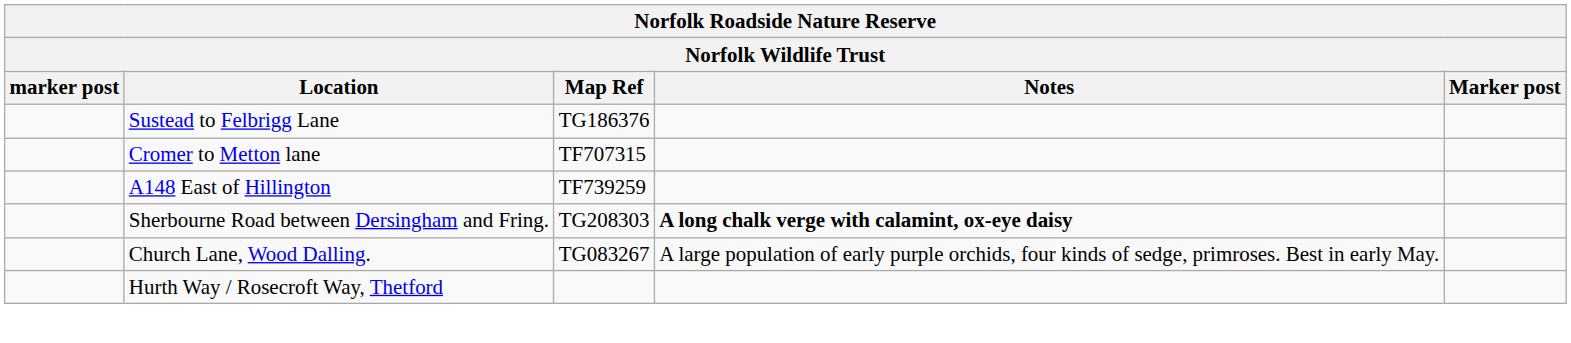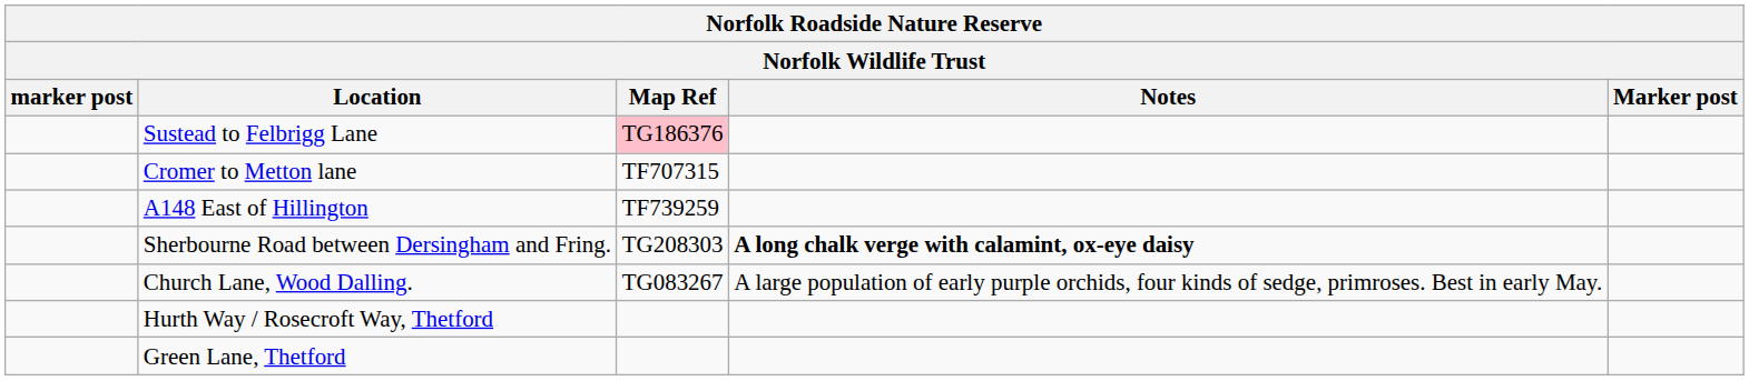 <table class="wikitable">
 <tr ---->
 <th colspan="5">Norfolk Roadside Nature Reserve</th>
 </tr>
 <tr ---->
 <th colspan="5">Norfolk Wildlife Trust</th>
 </tr>
 <tr ---->
 <th>marker post</th>
 <th>Location</th>
 <th>Map Ref</th>
 <th>Notes</th>
 <th>Marker post</th>
 </tr>
 <tr ---->
 <td></td>
 <td><a href='#'>Sustead</a> to <a href='#'>Felbrigg</a> Lane</td>
-<td>TG186376</td>
+<td style="background: pink;">TG186376</td>
 <td></td>
 <td></td>
 </tr>
 <tr ---->
 <td></td>
 <td><a href='#'>Cromer</a> to <a href='#'>Metton</a> lane</td>
 <td>TF707315</td>
 <td></td>
 <td></td>
 </tr>
 <tr ---->
 <td></td>
 <td><a href='#'>A148</a> East of <a href='#'>Hillington</a></td>
 <td>TF739259</td>
 <td></td>
 <td></td>
 </tr>
 <tr ---->
 <td></td>
 <td>Sherbourne Road between <a href='#'>Dersingham</a> and Fring.</td>
 <td>TG208303</td>
 <td><strong>A long chalk verge with calamint, ox-eye daisy</strong></td>
 <td></td>
 </tr>
 <tr ---->
 <td></td>
 <td>Church Lane, <a href='#'>Wood Dalling</a>.</td>
 <td>TG083267</td>
 <td>A large population of early purple orchids, four kinds of sedge, primroses. Best in early May.</td>
 <td></td>
 </tr>
 <tr ---->
 <td></td>
 <td>Hurth Way / Rosecroft Way, <a href='#'>Thetford</a></td>
 <td></td>
 <td></td>
 <td></td>
 </tr>
+<tr ---->
+<td></td>
+<td>Green Lane, <a href='#'>Thetford</a></td>
+<td></td>
+<td></td>
+<td></td>
+</tr>
 </table>
